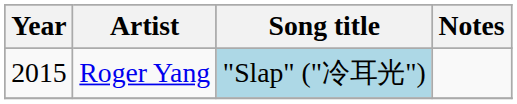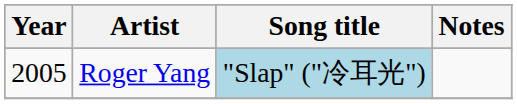 <table class="wikitable sortable">
 <tr>
 <th>Year</th>
 <th>Artist</th>
 <th>Song title</th>
 <th>Notes</th>
 </tr>
 <tr>
-<td>2015</td>
+<td>2005</td>
 <td><a href='#'>Roger Yang</a></td>
 <td style="background: lightblue;">"Slap" ("冷耳光")</td>
 <td></td>
 </tr>
 <tr>
 </tr>
 </table>
